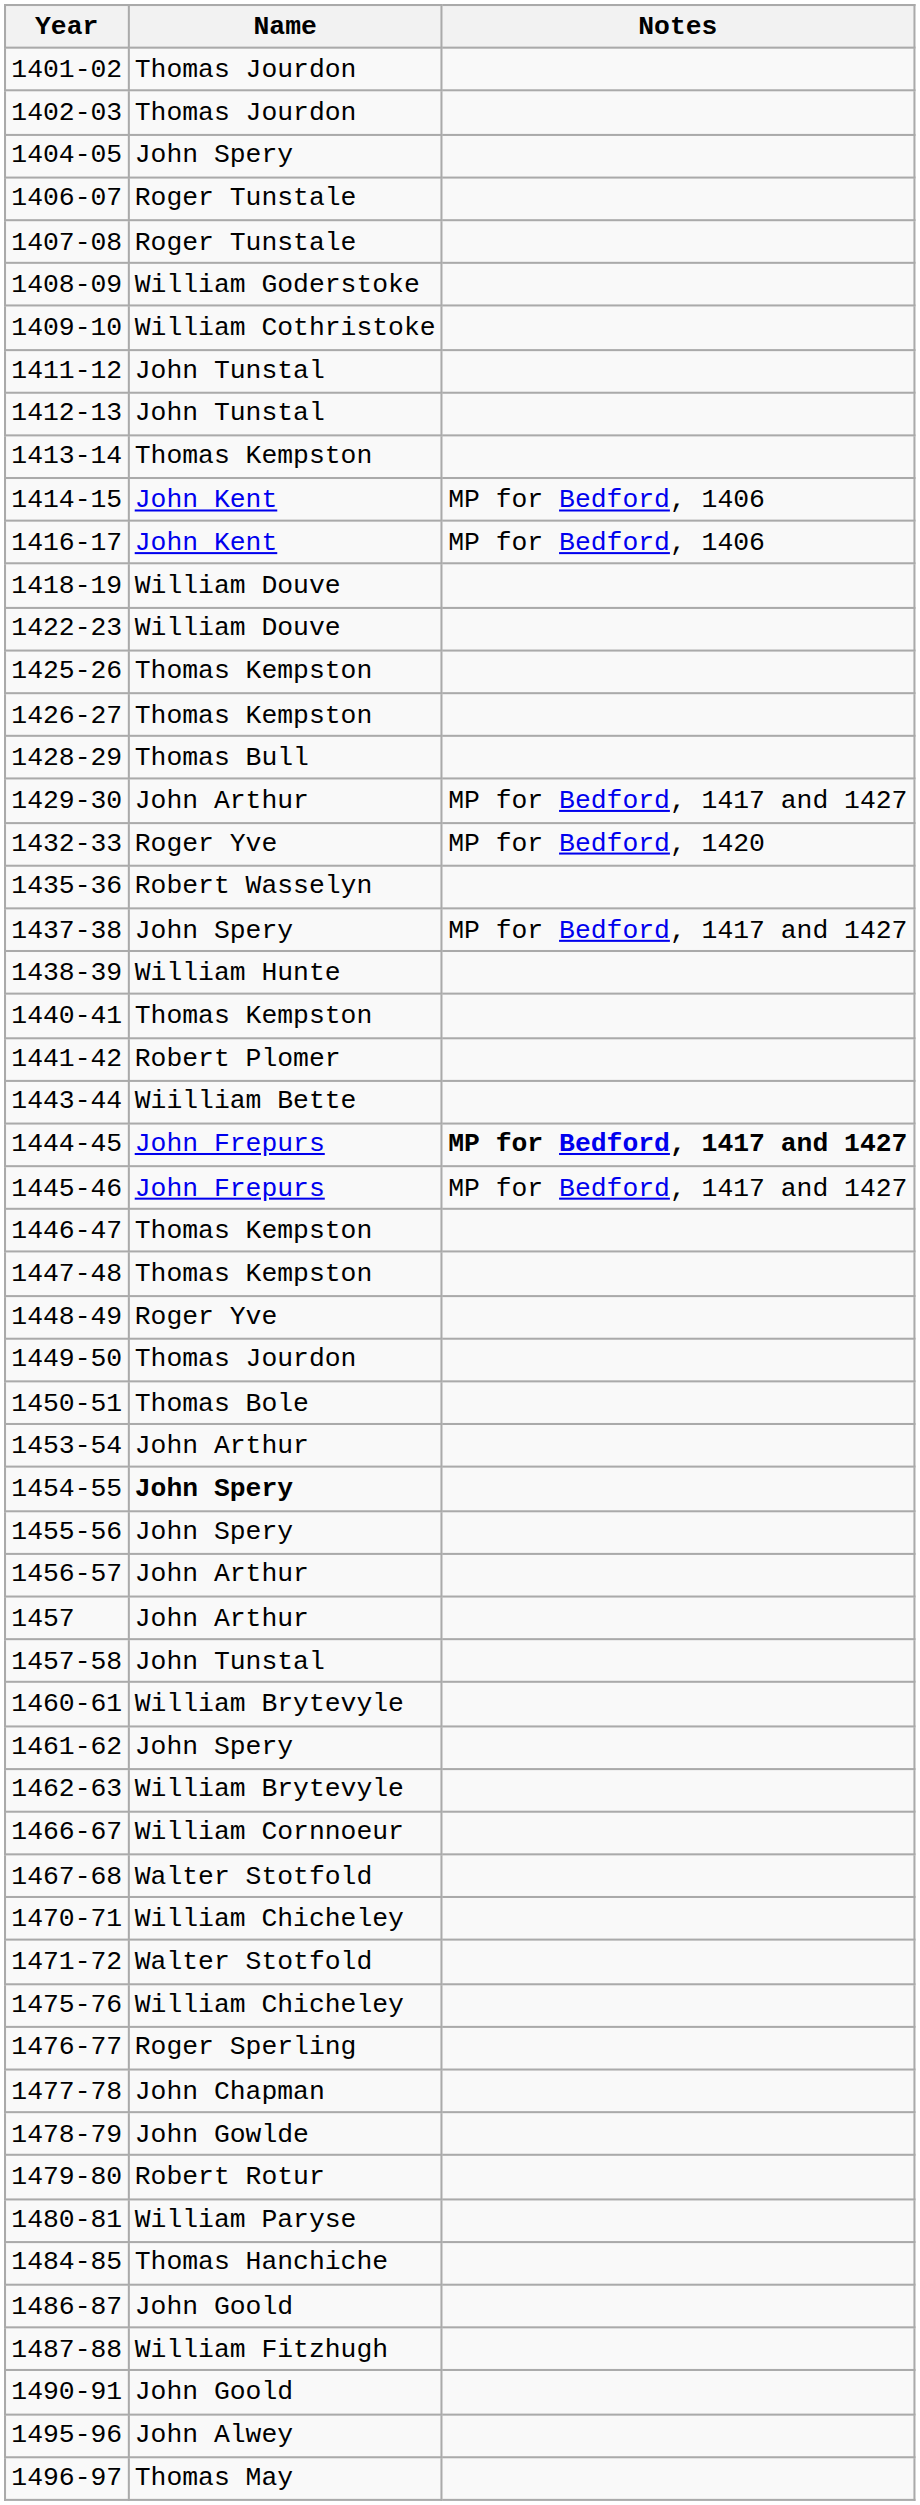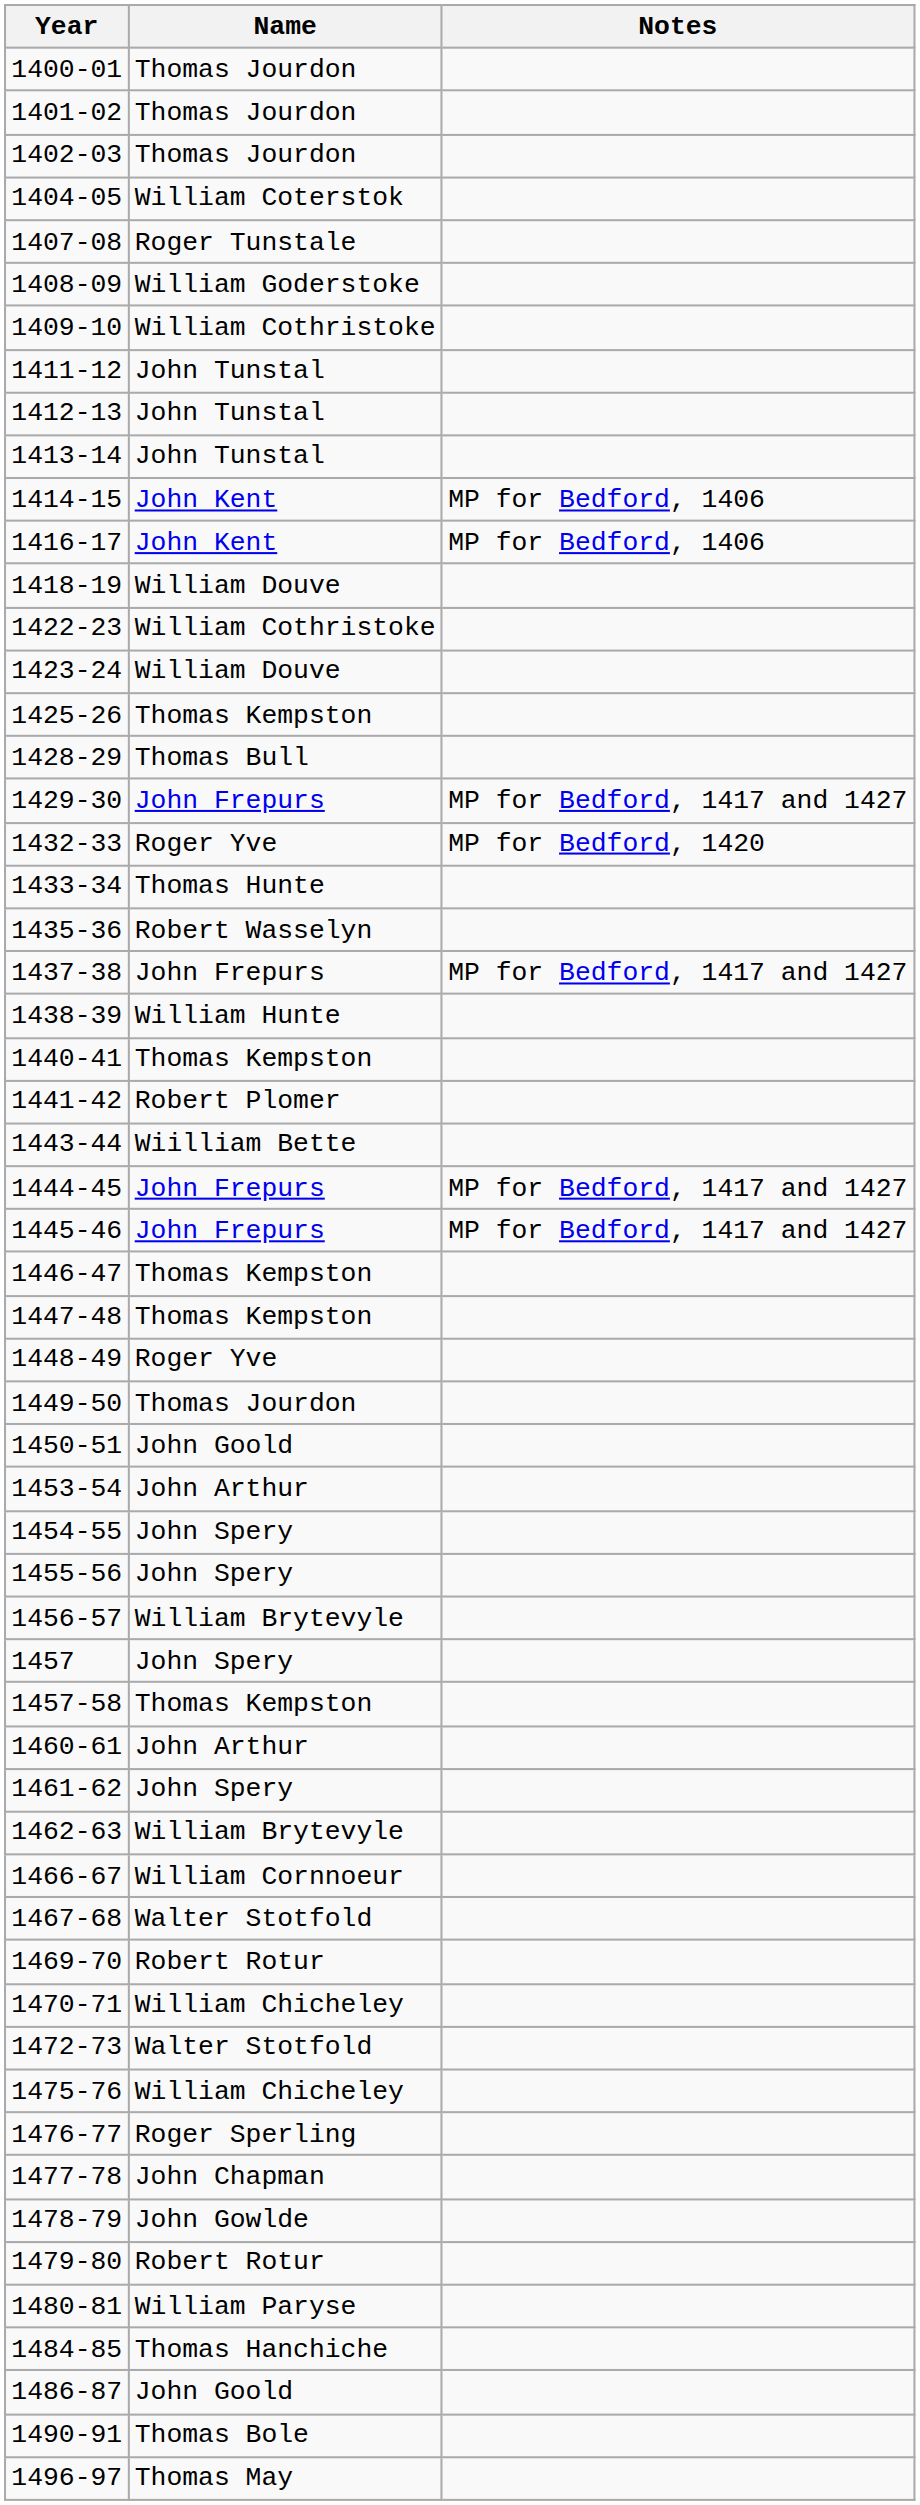 <table class="wikitable">
 <tr>
 <th><strong>Year</strong></th>
 <th><strong>Name</strong></th>
 <th><strong>Notes</strong></th>
+</tr>
+<tr>
+<td>1400-01</td>
+<td>Thomas Jourdon</td>
+<td></td>
 </tr>
 <tr>
 <td>1401-02</td>
 <td>Thomas Jourdon</td>
 <td></td>
 </tr>
 <tr>
 <td>1402-03</td>
 <td>Thomas Jourdon</td>
 <td></td>
 </tr>
 <tr>
 <td>1404-05</td>
-<td>John Spery</td>
-<td></td>
-</tr>
-<tr>
-<td>1406-07</td>
-<td>Roger Tunstale</td>
+<td>William Coterstok</td>
 <td></td>
 </tr>
 <tr>
 <td>1407-08</td>
 <td>Roger Tunstale</td>
 <td></td>
 </tr>
 <tr>
 <td>1408-09</td>
 <td>William Goderstoke</td>
 <td></td>
 </tr>
 <tr>
 <td>1409-10</td>
 <td>William Cothristoke</td>
 <td></td>
 </tr>
 <tr>
 <td>1411-12</td>
 <td>John Tunstal</td>
 <td></td>
 </tr>
 <tr>
 <td>1412-13</td>
 <td>John Tunstal</td>
 <td></td>
 </tr>
 <tr>
 <td>1413-14</td>
-<td>Thomas Kempston</td>
+<td>John Tunstal</td>
 <td></td>
 </tr>
 <tr>
 <td>1414-15</td>
 <td><a href='#'>John Kent</a></td>
 <td>MP for <a href='#'>Bedford</a>, 1406</td>
 </tr>
 <tr>
 <td>1416-17</td>
 <td><a href='#'>John Kent</a></td>
 <td>MP for <a href='#'>Bedford</a>, 1406</td>
 </tr>
 <tr>
 <td>1418-19</td>
 <td>William Douve</td>
 <td></td>
 </tr>
 <tr>
 <td>1422-23</td>
+<td>William Cothristoke</td>
+<td></td>
+</tr>
+<tr>
+<td>1423-24</td>
 <td>William Douve</td>
 <td></td>
 </tr>
 <tr>
 <td>1425-26</td>
-<td>Thomas Kempston</td>
-<td></td>
-</tr>
-<tr>
-<td>1426-27</td>
 <td>Thomas Kempston</td>
 <td></td>
 </tr>
 <tr>
 <td>1428-29</td>
 <td>Thomas Bull</td>
 <td></td>
 </tr>
 <tr>
 <td>1429-30</td>
-<td>John Arthur</td>
+<td><a href='#'>John Frepurs</a></td>
 <td>MP for <a href='#'>Bedford</a>, 1417 and 1427</td>
 </tr>
 <tr>
 <td>1432-33</td>
 <td>Roger Yve</td>
 <td>MP for <a href='#'>Bedford</a>, 1420</td>
 </tr>
 <tr>
+<td>1433-34</td>
+<td>Thomas Hunte</td>
+<td></td>
+</tr>
+<tr>
 <td>1435-36</td>
 <td>Robert Wasselyn</td>
 <td></td>
 </tr>
 <tr>
 <td>1437-38</td>
-<td>John Spery</td>
+<td>John Frepurs</td>
 <td>MP for <a href='#'>Bedford</a>, 1417 and 1427</td>
 </tr>
 <tr>
 <td>1438-39</td>
 <td>William Hunte</td>
 <td></td>
 </tr>
 <tr>
 <td>1440-41</td>
 <td>Thomas Kempston</td>
 <td></td>
 </tr>
 <tr>
 <td>1441-42</td>
 <td>Robert Plomer</td>
 <td></td>
 </tr>
 <tr>
 <td>1443-44</td>
 <td>Wiilliam Bette</td>
 <td></td>
 </tr>
 <tr>
 <td>1444-45</td>
 <td><a href='#'>John Frepurs</a></td>
-<td><strong>MP for <a href='#'>Bedford</a>, 1417 and 1427</strong></td>
+<td>MP for <a href='#'>Bedford</a>, 1417 and 1427</td>
 </tr>
 <tr>
 <td>1445-46</td>
 <td><a href='#'>John Frepurs</a></td>
 <td>MP for <a href='#'>Bedford</a>, 1417 and 1427</td>
 </tr>
 <tr>
 <td>1446-47</td>
 <td>Thomas Kempston</td>
 <td></td>
 </tr>
 <tr>
 <td>1447-48</td>
 <td>Thomas Kempston</td>
 <td></td>
 </tr>
 <tr>
 <td>1448-49</td>
 <td>Roger Yve</td>
 <td></td>
 </tr>
 <tr>
 <td>1449-50</td>
 <td>Thomas Jourdon</td>
 <td></td>
 </tr>
 <tr>
 <td>1450-51</td>
-<td>Thomas Bole</td>
+<td>John Goold</td>
 <td></td>
 </tr>
 <tr>
 <td>1453-54</td>
 <td>John Arthur</td>
 <td></td>
 </tr>
 <tr>
 <td>1454-55</td>
-<td><strong>John Spery</strong></td>
+<td>John Spery</td>
 <td></td>
 </tr>
 <tr>
 <td>1455-56</td>
 <td>John Spery</td>
 <td></td>
 </tr>
 <tr>
 <td>1456-57</td>
-<td>John Arthur</td>
+<td>William Brytevyle</td>
 <td></td>
 </tr>
 <tr>
 <td>1457</td>
-<td>John Arthur</td>
+<td>John Spery</td>
 <td></td>
 </tr>
 <tr>
 <td>1457-58</td>
-<td>John Tunstal</td>
+<td>Thomas Kempston</td>
 <td></td>
 </tr>
 <tr>
 <td>1460-61</td>
-<td>William Brytevyle</td>
+<td>John Arthur</td>
 <td></td>
 </tr>
 <tr>
 <td>1461-62</td>
 <td>John Spery</td>
 <td></td>
 </tr>
 <tr>
 <td>1462-63</td>
 <td>William Brytevyle</td>
 <td></td>
 </tr>
 <tr>
 <td>1466-67</td>
 <td>William Cornnoeur</td>
 <td></td>
 </tr>
 <tr>
 <td>1467-68</td>
 <td>Walter Stotfold</td>
 <td></td>
 </tr>
 <tr>
+<td>1469-70</td>
+<td>Robert Rotur</td>
+<td></td>
+</tr>
+<tr>
 <td>1470-71</td>
 <td>William Chicheley</td>
 <td></td>
 </tr>
 <tr>
-<td>1471-72</td>
+<td>1472-73</td>
 <td>Walter Stotfold</td>
 <td></td>
 </tr>
 <tr>
 <td>1475-76</td>
 <td>William Chicheley</td>
 <td></td>
 </tr>
 <tr>
 <td>1476-77</td>
 <td>Roger Sperling</td>
 <td></td>
 </tr>
 <tr>
 <td>1477-78</td>
 <td>John Chapman</td>
 <td></td>
 </tr>
 <tr>
 <td>1478-79</td>
 <td>John Gowlde</td>
 <td></td>
 </tr>
 <tr>
 <td>1479-80</td>
 <td>Robert Rotur</td>
 <td></td>
 </tr>
 <tr>
 <td>1480-81</td>
 <td>William Paryse</td>
 <td></td>
 </tr>
 <tr>
 <td>1484-85</td>
 <td>Thomas Hanchiche</td>
 <td></td>
 </tr>
 <tr>
 <td>1486-87</td>
 <td>John Goold</td>
 <td></td>
 </tr>
 <tr>
-<td>1487-88</td>
-<td>William Fitzhugh</td>
-<td></td>
-</tr>
-<tr>
 <td>1490-91</td>
-<td>John Goold</td>
-<td></td>
-</tr>
-<tr>
-<td>1495-96</td>
-<td>John Alwey</td>
+<td>Thomas Bole</td>
 <td></td>
 </tr>
 <tr>
 <td>1496-97</td>
 <td>Thomas May</td>
 <td></td>
 </tr>
 </table>
